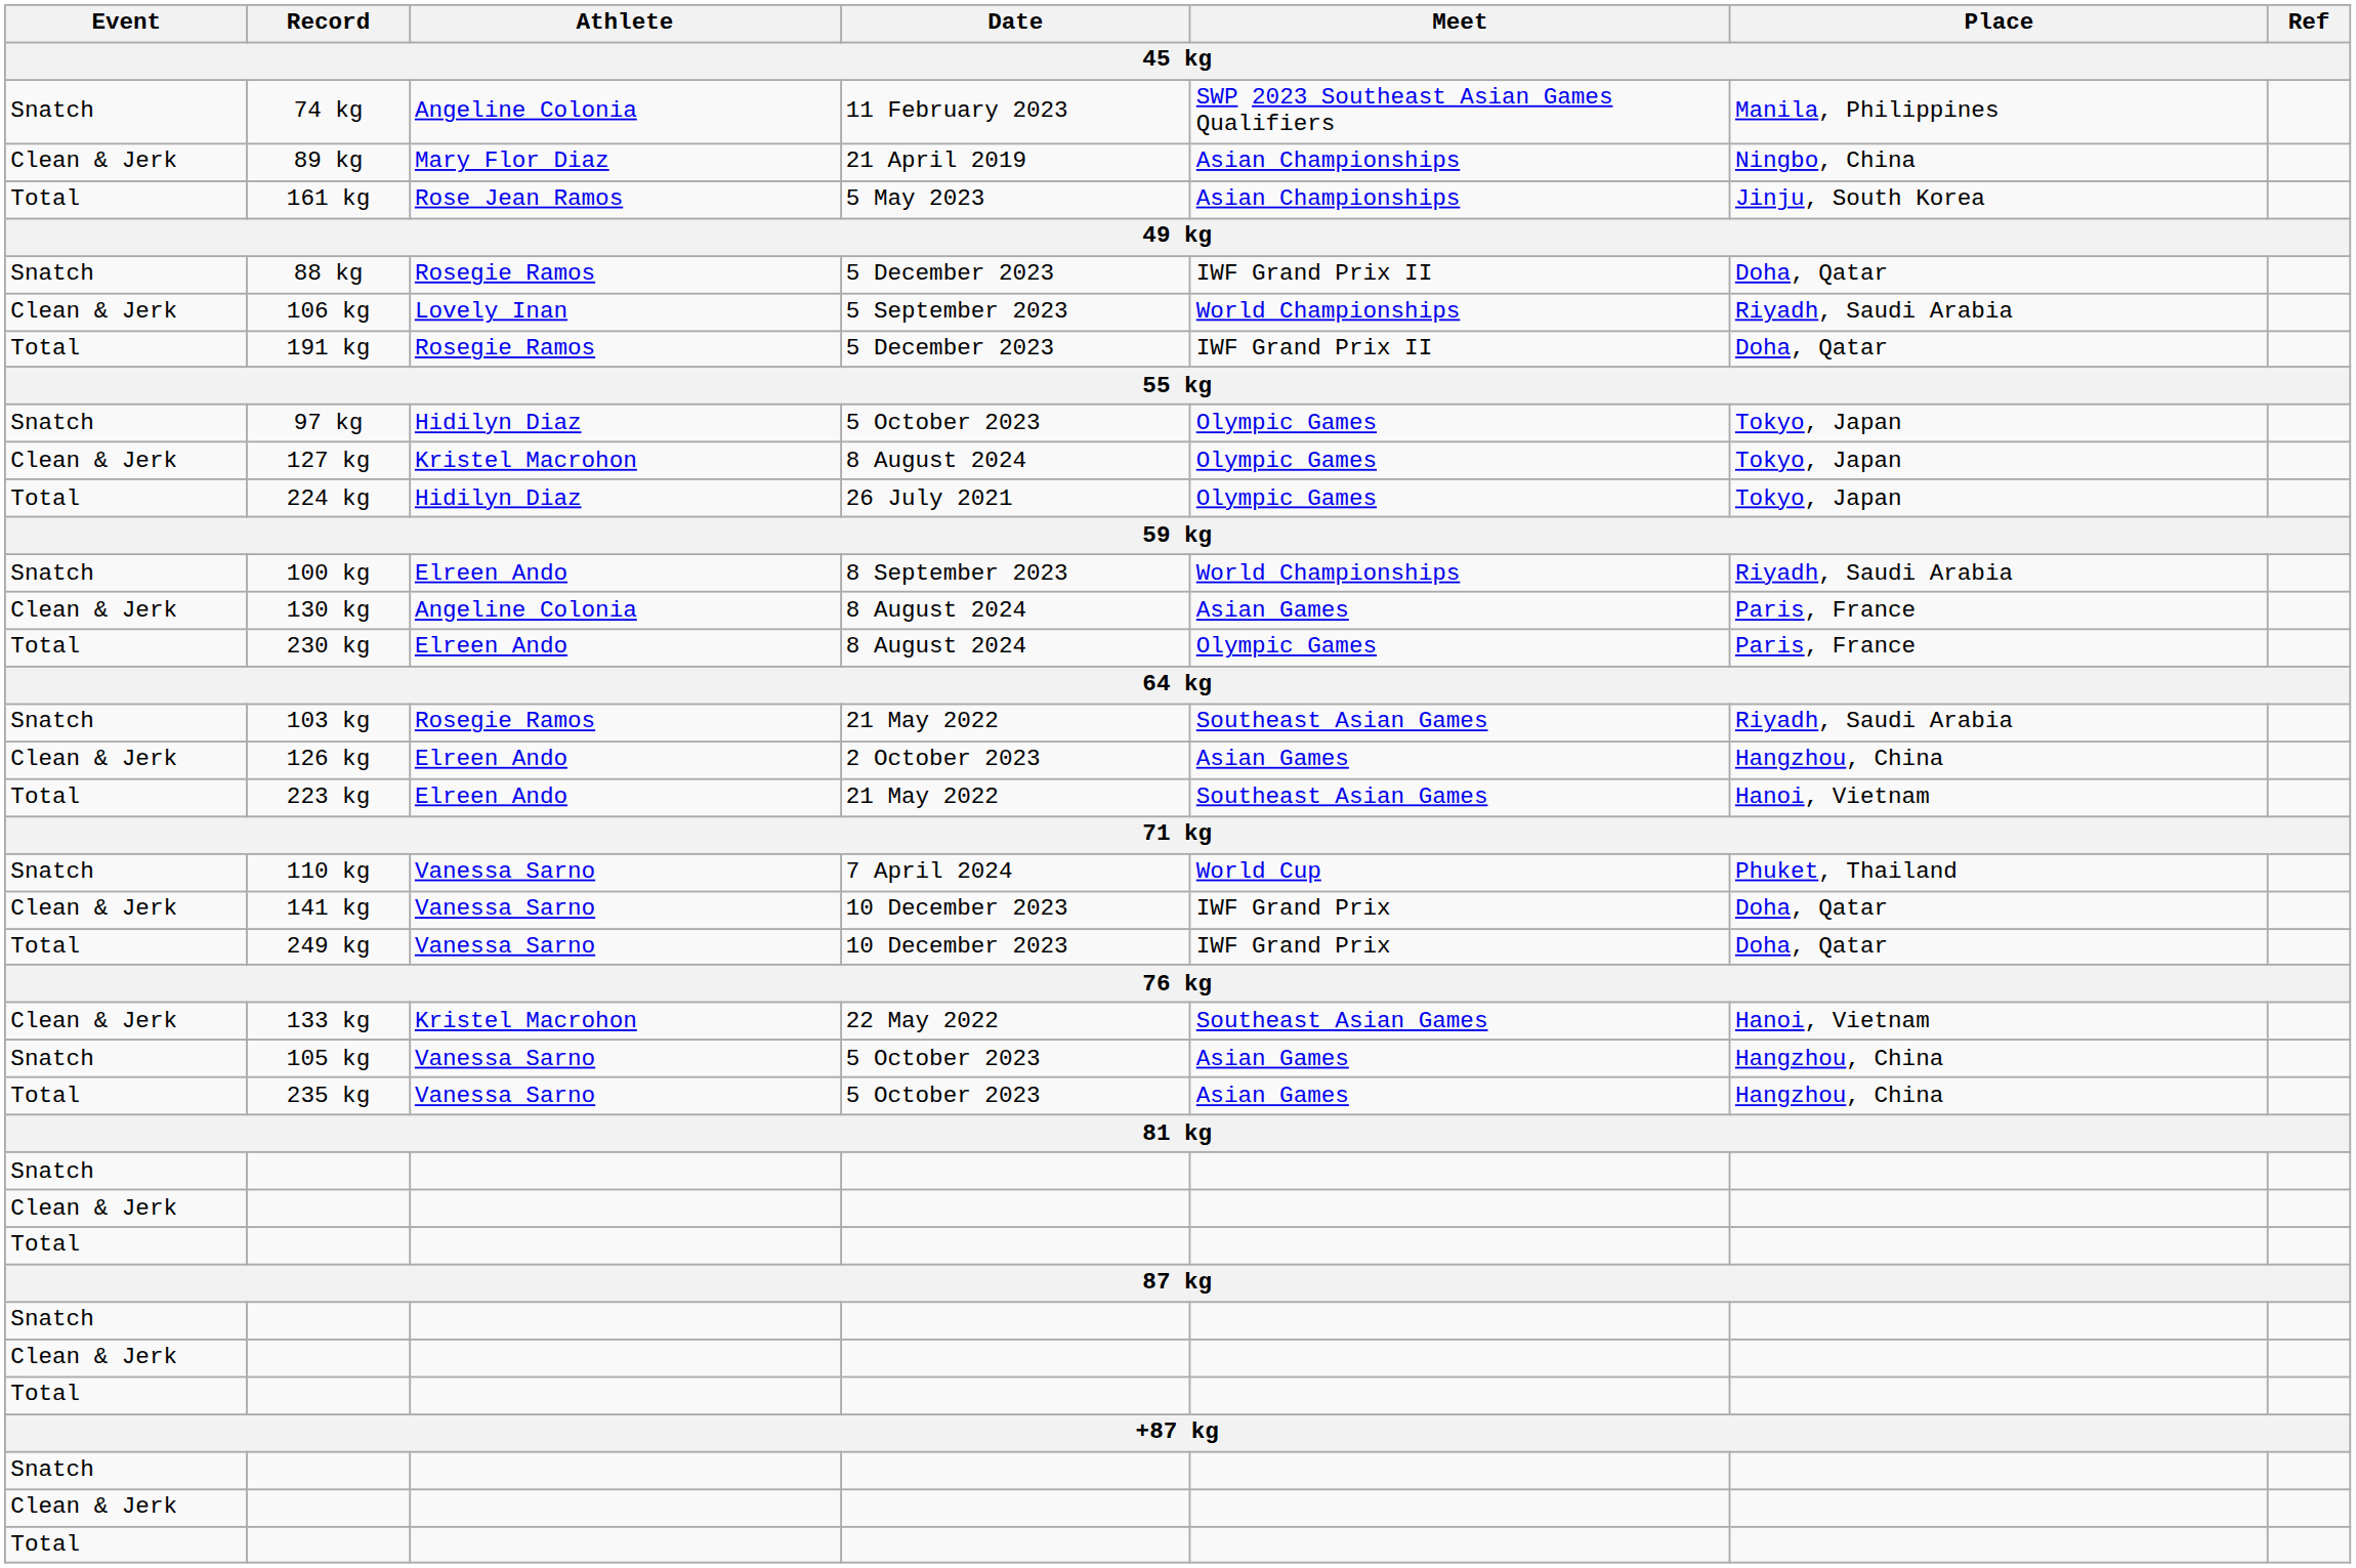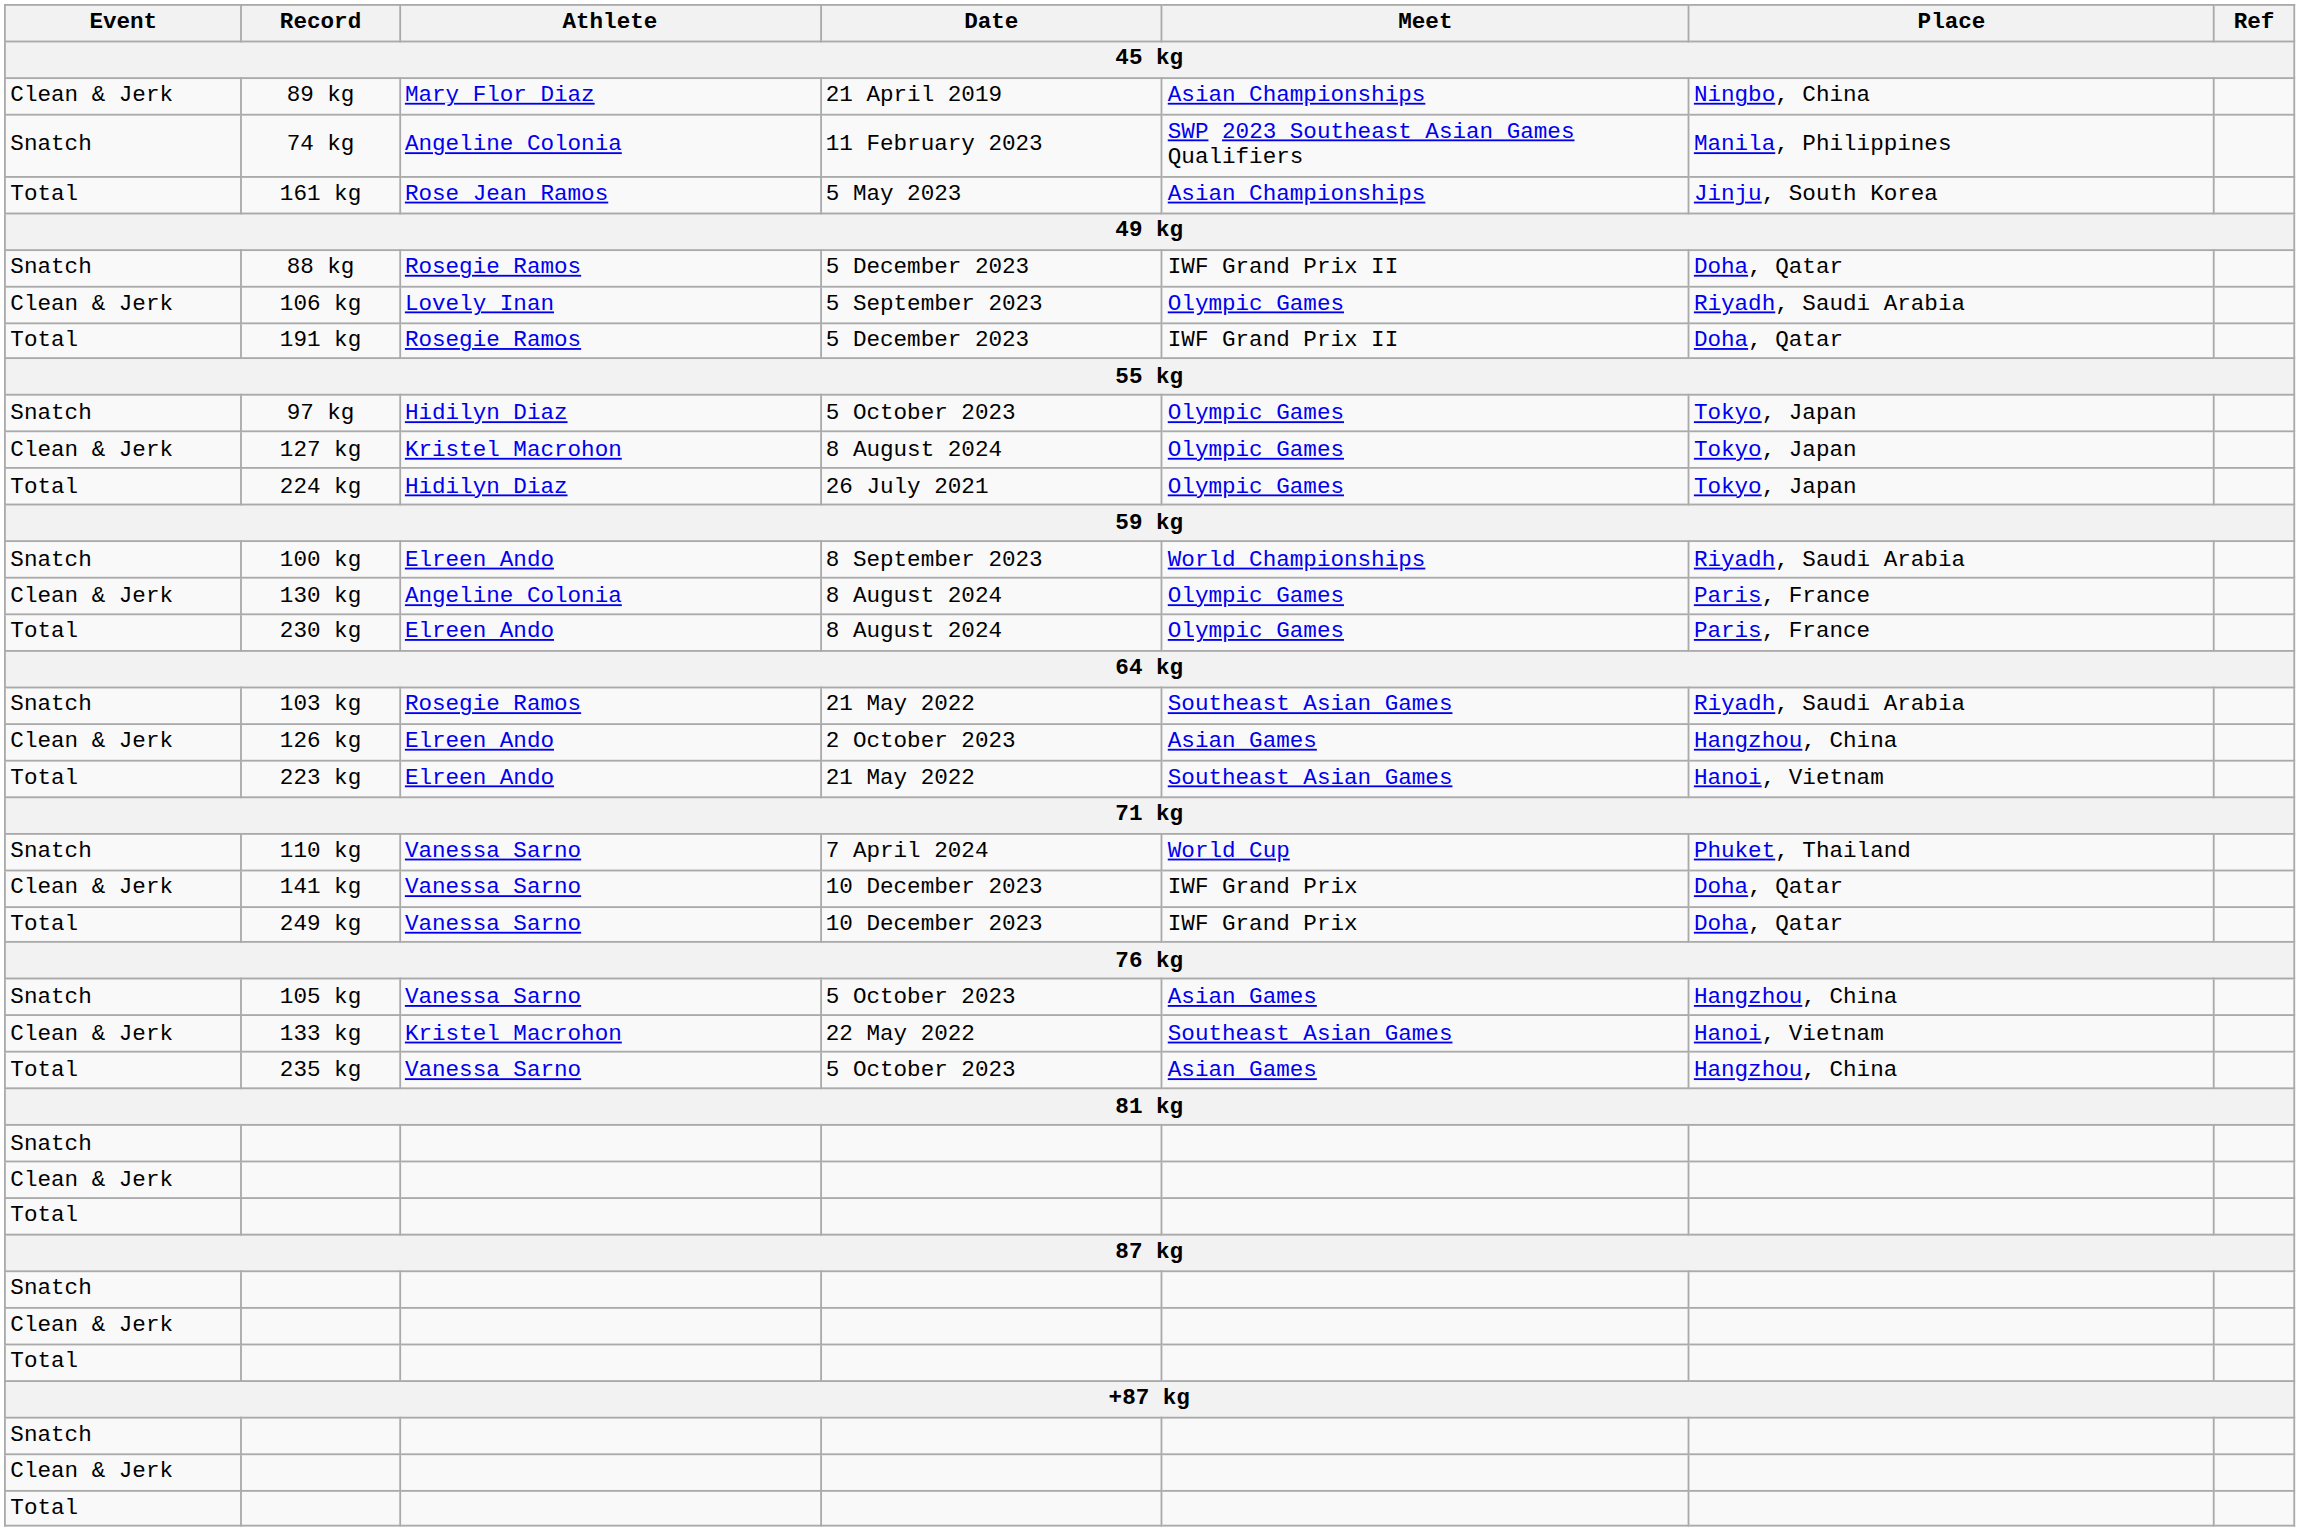 <table class="wikitable" style="font-size:95%;">
 <tr>
 <th width=9%>Event</th>
 <th width=6%>Record</th>
 <th width=16%>Athlete</th>
 <th width=13%>Date</th>
 <th width=20%>Meet</th>
 <th width=20%>Place</th>
 <th width=3%>Ref</th>
 </tr>
 <tr bgcolor="#DDDDDD">
 <th colspan="7">45 kg</th>
 </tr>
 <tr>
+<td>Clean & Jerk</td>
+<td align="center">89 kg</td>
+<td><a href='#'>Mary Flor Diaz</a></td>
+<td>21 April 2019</td>
+<td><a href='#'>Asian Championships</a></td>
+<td><a href='#'>Ningbo</a>, China</td>
+<td></td>
+</tr>
+<tr>
 <td>Snatch</td>
 <td align="center">74 kg</td>
 <td><a href='#'>Angeline Colonia</a></td>
 <td>11 February 2023</td>
 <td><a href='#'>SWP</a> <a href='#'>2023 Southeast Asian Games</a> Qualifiers</td>
 <td><a href='#'>Manila</a>, Philippines</td>
-<td></td>
-</tr>
-<tr>
-<td>Clean & Jerk</td>
-<td align="center">89 kg</td>
-<td><a href='#'>Mary Flor Diaz</a></td>
-<td>21 April 2019</td>
-<td><a href='#'>Asian Championships</a></td>
-<td><a href='#'>Ningbo</a>, China</td>
 <td></td>
 </tr>
 <tr>
 <td>Total</td>
 <td align="center">161 kg</td>
 <td><a href='#'>Rose Jean Ramos</a></td>
 <td>5 May 2023</td>
 <td><a href='#'>Asian Championships</a></td>
 <td><a href='#'>Jinju</a>, South Korea</td>
 <td></td>
 </tr>
 <tr bgcolor="#DDDDDD">
 <th colspan="7">49 kg</th>
 </tr>
 <tr>
 <td>Snatch</td>
 <td align="center">88 kg</td>
 <td><a href='#'>Rosegie Ramos</a></td>
 <td>5 December 2023</td>
 <td>IWF Grand Prix II</td>
 <td><a href='#'>Doha</a>, Qatar</td>
 <td></td>
 </tr>
 <tr>
 <td>Clean & Jerk</td>
 <td align="center">106 kg</td>
 <td><a href='#'>Lovely Inan</a></td>
 <td>5 September 2023</td>
-<td><a href='#'>World Championships</a></td>
+<td><a href='#'>Olympic Games</a></td>
 <td><a href='#'>Riyadh</a>, Saudi Arabia</td>
 <td></td>
 </tr>
 <tr>
 <td>Total</td>
 <td align="center">191 kg</td>
 <td><a href='#'>Rosegie Ramos</a></td>
 <td>5 December 2023</td>
 <td>IWF Grand Prix II</td>
 <td><a href='#'>Doha</a>, Qatar</td>
 <td></td>
 </tr>
 <tr bgcolor="#DDDDDD">
 <th colspan="7">55 kg</th>
 </tr>
 <tr>
 <td>Snatch</td>
 <td align="center">97 kg</td>
 <td><a href='#'>Hidilyn Diaz</a></td>
 <td>5 October 2023</td>
 <td><a href='#'>Olympic Games</a></td>
 <td><a href='#'>Tokyo</a>, Japan</td>
 <td></td>
 </tr>
 <tr>
 <td>Clean & Jerk</td>
 <td align="center">127 kg</td>
 <td><a href='#'>Kristel Macrohon</a></td>
 <td>8 August 2024</td>
 <td><a href='#'>Olympic Games</a></td>
 <td><a href='#'>Tokyo</a>, Japan</td>
 <td></td>
 </tr>
 <tr>
 <td>Total</td>
 <td align="center">224 kg</td>
 <td><a href='#'>Hidilyn Diaz</a></td>
 <td>26 July 2021</td>
 <td><a href='#'>Olympic Games</a></td>
 <td><a href='#'>Tokyo</a>, Japan</td>
 <td></td>
 </tr>
 <tr bgcolor="#DDDDDD">
 <th colspan="7">59 kg</th>
 </tr>
 <tr>
 <td>Snatch</td>
 <td align="center">100 kg</td>
 <td><a href='#'>Elreen Ando</a></td>
 <td>8 September 2023</td>
 <td><a href='#'>World Championships</a></td>
 <td><a href='#'>Riyadh</a>, Saudi Arabia</td>
 <td></td>
 </tr>
 <tr>
 <td>Clean & Jerk</td>
 <td align="center">130 kg</td>
 <td><a href='#'>Angeline Colonia</a></td>
 <td>8 August 2024</td>
-<td><a href='#'>Asian Games</a></td>
+<td><a href='#'>Olympic Games</a></td>
 <td><a href='#'>Paris</a>, France</td>
 <td></td>
 </tr>
 <tr>
 <td>Total</td>
 <td align="center">230 kg</td>
 <td><a href='#'>Elreen Ando</a></td>
 <td>8 August 2024</td>
 <td><a href='#'>Olympic Games</a></td>
 <td><a href='#'>Paris</a>, France</td>
 <td></td>
 </tr>
 <tr bgcolor="#DDDDDD">
 <th colspan="7">64 kg</th>
 </tr>
 <tr>
 <td>Snatch</td>
 <td align="center">103 kg</td>
 <td><a href='#'>Rosegie Ramos</a></td>
 <td>21 May 2022</td>
 <td><a href='#'>Southeast Asian Games</a></td>
 <td><a href='#'>Riyadh</a>, Saudi Arabia</td>
 <td></td>
 </tr>
 <tr>
 <td>Clean & Jerk</td>
 <td align="center">126 kg</td>
 <td><a href='#'>Elreen Ando</a></td>
 <td>2 October 2023</td>
 <td><a href='#'>Asian Games</a></td>
 <td><a href='#'>Hangzhou</a>, China</td>
 <td></td>
 </tr>
 <tr>
 <td>Total</td>
 <td align="center">223 kg</td>
 <td><a href='#'>Elreen Ando</a></td>
 <td>21 May 2022</td>
 <td><a href='#'>Southeast Asian Games</a></td>
 <td><a href='#'>Hanoi</a>, Vietnam</td>
 <td></td>
 </tr>
 <tr bgcolor="#DDDDDD">
 <th colspan="7">71 kg</th>
 </tr>
 <tr>
 <td>Snatch</td>
 <td align="center">110 kg</td>
 <td><a href='#'>Vanessa Sarno</a></td>
 <td>7 April 2024</td>
 <td><a href='#'>World Cup</a></td>
 <td><a href='#'>Phuket</a>, Thailand</td>
 <td></td>
 </tr>
 <tr>
 <td>Clean & Jerk</td>
 <td align="center">141 kg</td>
 <td><a href='#'>Vanessa Sarno</a></td>
 <td>10 December 2023</td>
 <td>IWF Grand Prix</td>
 <td><a href='#'>Doha</a>, Qatar</td>
 <td></td>
 </tr>
 <tr>
 <td>Total</td>
 <td align="center">249 kg</td>
 <td><a href='#'>Vanessa Sarno</a></td>
 <td>10 December 2023</td>
 <td>IWF Grand Prix</td>
 <td><a href='#'>Doha</a>, Qatar</td>
 <td></td>
 </tr>
 <tr bgcolor="#DDDDDD">
 <th colspan="7">76 kg</th>
 </tr>
 <tr>
+<td>Snatch</td>
+<td align="center">105 kg</td>
+<td><a href='#'>Vanessa Sarno</a></td>
+<td>5 October 2023</td>
+<td><a href='#'>Asian Games</a></td>
+<td><a href='#'>Hangzhou</a>, China</td>
+<td></td>
+</tr>
+<tr>
 <td>Clean & Jerk</td>
 <td align="center">133 kg</td>
 <td><a href='#'>Kristel Macrohon</a></td>
 <td>22 May 2022</td>
 <td><a href='#'>Southeast Asian Games</a></td>
 <td><a href='#'>Hanoi</a>, Vietnam</td>
-<td></td>
-</tr>
-<tr>
-<td>Snatch</td>
-<td align="center">105 kg</td>
-<td><a href='#'>Vanessa Sarno</a></td>
-<td>5 October 2023</td>
-<td><a href='#'>Asian Games</a></td>
-<td><a href='#'>Hangzhou</a>, China</td>
 <td></td>
 </tr>
 <tr>
 <td>Total</td>
 <td align="center">235 kg</td>
 <td><a href='#'>Vanessa Sarno</a></td>
 <td>5 October 2023</td>
 <td><a href='#'>Asian Games</a></td>
 <td><a href='#'>Hangzhou</a>, China</td>
 <td></td>
 </tr>
 <tr bgcolor="#DDDDDD">
 <th colspan="7">81 kg</th>
 </tr>
 <tr>
 <td>Snatch</td>
 <td align="center"></td>
 <td></td>
 <td></td>
 <td></td>
 <td></td>
 <td></td>
 </tr>
 <tr>
 <td>Clean & Jerk</td>
 <td align="center"></td>
 <td></td>
 <td></td>
 <td></td>
 <td></td>
 <td></td>
 </tr>
 <tr>
 <td>Total</td>
 <td align="center"></td>
 <td></td>
 <td></td>
 <td></td>
 <td></td>
 <td></td>
 </tr>
 <tr bgcolor="#DDDDDD">
 <th colspan="7">87 kg</th>
 </tr>
 <tr>
 <td>Snatch</td>
 <td align="center"></td>
 <td></td>
 <td></td>
 <td></td>
 <td></td>
 <td></td>
 </tr>
 <tr>
 <td>Clean & Jerk</td>
 <td align="center"></td>
 <td></td>
 <td></td>
 <td></td>
 <td></td>
 <td></td>
 </tr>
 <tr>
 <td>Total</td>
 <td align="center"></td>
 <td></td>
 <td></td>
 <td></td>
 <td></td>
 <td></td>
 </tr>
 <tr bgcolor="#DDDDDD">
 <th colspan="7">+87 kg</th>
 </tr>
 <tr>
 <td>Snatch</td>
 <td align="center"></td>
 <td></td>
 <td></td>
 <td></td>
 <td></td>
 <td></td>
 </tr>
 <tr>
 <td>Clean & Jerk</td>
 <td align="center"></td>
 <td></td>
 <td></td>
 <td></td>
 <td></td>
 <td></td>
 </tr>
 <tr>
 <td>Total</td>
 <td align="center"></td>
 <td></td>
 <td></td>
 <td></td>
 <td></td>
 <td></td>
 </tr>
 </table>
